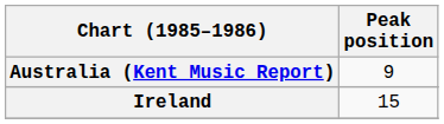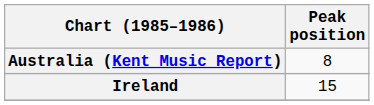 <table class="wikitable sortable plainrowheaders" style="text-align:center">
 <tr>
 <th scope="col">Chart (1985–1986)</th>
 <th scope="col">Peak<br>position</th>
 </tr>
 <tr>
 <th scope="row">Australia (<a href='#'>Kent Music Report</a>)</th>
-<td>9</td>
+<td>8</td>
 </tr>
 <tr>
 </tr>
 <tr>
 <th>Ireland</th>
 <td>15</td>
 </tr>
 <tr>
 </tr>
 <tr>
 </tr>
 <tr>
 </tr>
 <tr>
 </tr>
 <tr>
 </tr>
 </table>
